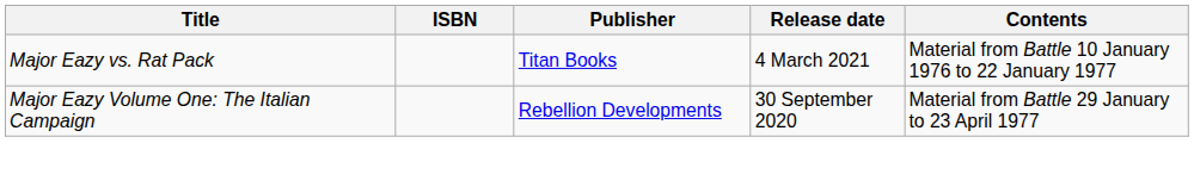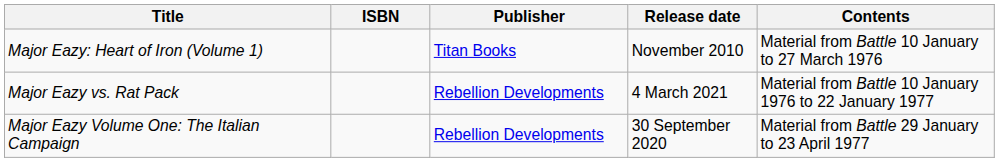 <table class="wikitable" width="80%">
 <tr>
 <th width=33%>Title</th>
 <th width=10%>ISBN</th>
 <th width=20%>Publisher</th>
 <th width=13%>Release date</th>
 <th width=24%>Contents</th>
 </tr>
 <tr>
+<td><em>Major Eazy: Heart of Iron (Volume 1)</em></td>
+<td></td>
+<td><a href='#'>Titan Books</a></td>
+<td>November 2010</td>
+<td>Material from <em>Battle</em> 10 January to 27 March 1976</td>
+</tr>
+<tr>
 <td><em>Major Eazy vs. Rat Pack</em></td>
 <td></td>
-<td><a href='#'>Titan Books</a></td>
+<td><a href='#'>Rebellion Developments</a></td>
 <td>4 March 2021</td>
 <td>Material from <em>Battle</em> 10 January 1976 to 22 January 1977</td>
 </tr>
 <tr>
 <td><em>Major Eazy Volume One: The Italian Campaign</em></td>
 <td></td>
 <td><a href='#'>Rebellion Developments</a></td>
 <td>30 September 2020</td>
 <td>Material from <em>Battle</em> 29 January to 23 April 1977</td>
 </tr>
 </table>
